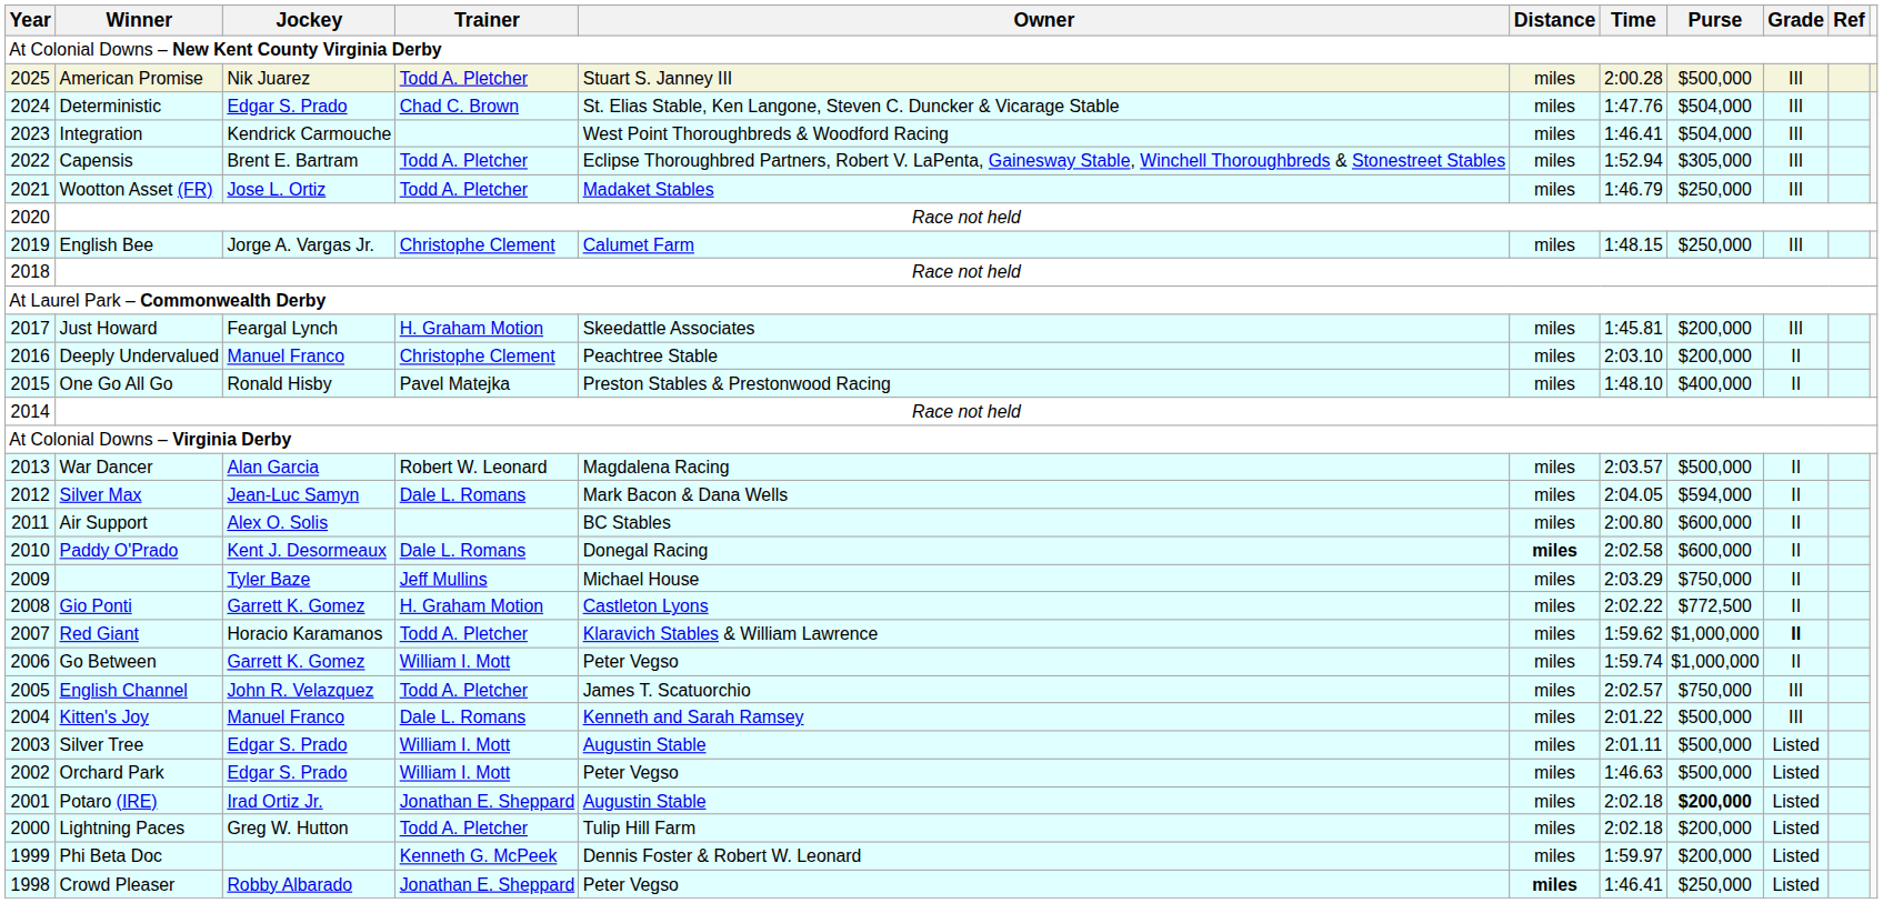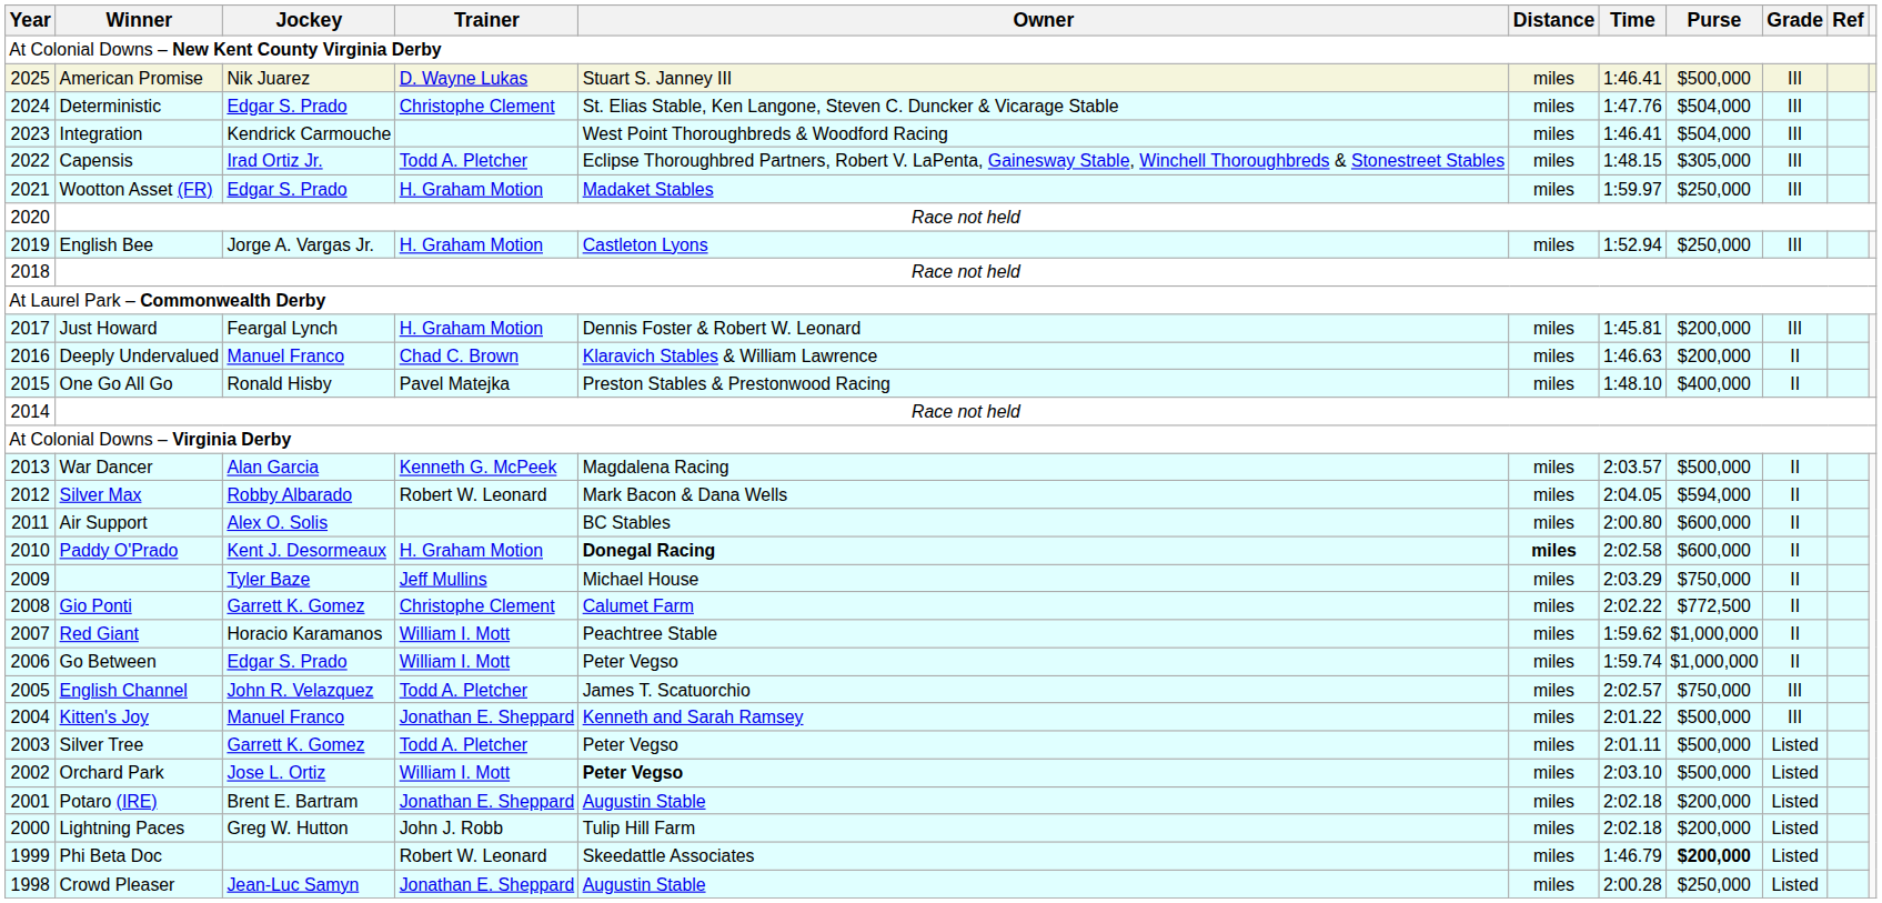 <table class="wikitable sortable">
 <tr>
 <th>Year</th>
 <th>Winner</th>
 <th>Jockey</th>
 <th>Trainer</th>
 <th>Owner</th>
 <th>Distance</th>
 <th>Time</th>
 <th>Purse</th>
 <th>Grade</th>
 <th>Ref</th>
 </tr>
 <tr style="font-size:90%; background-color:white">
 <td align="left" colspan=11>At Colonial Downs – <strong>New Kent County Virginia Derby</strong></td>
 </tr>
 <tr style="font-size:90%; background-color:beige">
 <td align=center>2025</td>
 <td>American Promise</td>
 <td>Nik Juarez</td>
-<td><a href='#'>Todd A. Pletcher</a></td>
+<td><a href='#'>D. Wayne Lukas</a></td>
 <td>Stuart S. Janney III</td>
 <td align=center> miles</td>
-<td align=center>2:00.28</td>
+<td align=center>1:46.41</td>
 <td align=center>$500,000</td>
 <td align=center>III</td>
 <td></td>
 <td></td>
 </tr>
 <tr style="font-size:90%; background-color:lightcyan">
 <td align=center>2024</td>
 <td>Deterministic</td>
 <td><a href='#'>Edgar S. Prado</a></td>
-<td><a href='#'>Chad C. Brown</a></td>
+<td><a href='#'>Christophe Clement</a></td>
 <td>St. Elias Stable, Ken Langone, Steven C. Duncker & Vicarage Stable</td>
 <td align=center> miles</td>
 <td align=center>1:47.76</td>
 <td align=center>$504,000</td>
 <td align=center>III</td>
 <td></td>
 </tr>
 <tr style="font-size:90%; background-color:lightcyan">
 <td align=center>2023</td>
 <td>Integration</td>
 <td>Kendrick Carmouche</td>
 <td></td>
 <td>West Point Thoroughbreds & Woodford Racing</td>
 <td align=center> miles</td>
 <td align=center>1:46.41</td>
 <td align=center>$504,000</td>
 <td align=center>III</td>
 <td></td>
 </tr>
 <tr style="font-size:90%; background-color:lightcyan">
 <td align=center>2022</td>
 <td>Capensis</td>
-<td>Brent E. Bartram</td>
+<td><a href='#'>Irad Ortiz Jr.</a></td>
 <td><a href='#'>Todd A. Pletcher</a></td>
 <td>Eclipse Thoroughbred Partners, Robert V. LaPenta, <a href='#'>Gainesway Stable</a>, <a href='#'>Winchell Thoroughbreds</a> & <a href='#'>Stonestreet Stables</a></td>
 <td align=center> miles</td>
-<td align=center>1:52.94</td>
+<td align=center>1:48.15</td>
 <td align=center>$305,000</td>
 <td align=center>III</td>
 <td></td>
 </tr>
 <tr style="font-size:90%; background-color:lightcyan">
 <td align=center>2021</td>
 <td>Wootton Asset <a href='#'>(FR)</a></td>
-<td><a href='#'>Jose L. Ortiz</a></td>
-<td><a href='#'>Todd A. Pletcher</a></td>
+<td><a href='#'>Edgar S. Prado</a></td>
+<td><a href='#'>H. Graham Motion</a></td>
 <td><a href='#'>Madaket Stables</a></td>
 <td align=center> miles</td>
-<td align=center>1:46.79</td>
+<td align=center>1:59.97</td>
 <td align=center>$250,000</td>
 <td align=center>III</td>
 <td></td>
 </tr>
 <tr style="font-size:90%; background-color:white">
 <td align="center">2020</td>
 <td align="center" colspan=10><em>Race not held</em></td>
 </tr>
 <tr style="font-size:90%; background-color:lightcyan">
 <td align=center>2019</td>
 <td>English Bee</td>
 <td>Jorge A. Vargas Jr.</td>
-<td><a href='#'>Christophe Clement</a></td>
-<td><a href='#'>Calumet Farm</a></td>
+<td><a href='#'>H. Graham Motion</a></td>
+<td><a href='#'>Castleton Lyons</a></td>
 <td align=center> miles</td>
-<td align=center>1:48.15</td>
+<td align=center>1:52.94</td>
 <td align=center>$250,000</td>
 <td align=center>III</td>
 <td></td>
 </tr>
 <tr style="font-size:90%; background-color:white">
 <td align="center">2018</td>
 <td align="center" colspan=10><em>Race not held</em></td>
 </tr>
 <tr style="font-size:90%; background-color:white">
 <td align="left" colspan=11>At Laurel Park – <strong>Commonwealth Derby</strong></td>
 </tr>
 <tr style="font-size:90%; background-color:lightcyan">
 <td align=center>2017</td>
 <td>Just Howard</td>
 <td>Feargal Lynch</td>
 <td><a href='#'>H. Graham Motion</a></td>
-<td>Skeedattle Associates</td>
+<td>Dennis Foster & Robert W. Leonard</td>
 <td align=center> miles</td>
 <td align=center>1:45.81</td>
 <td align=center>$200,000</td>
 <td align=center>III</td>
 <td></td>
 </tr>
 <tr style="font-size:90%; background-color:lightcyan">
 <td align=center>2016</td>
 <td>Deeply Undervalued</td>
 <td><a href='#'>Manuel Franco</a></td>
-<td><a href='#'>Christophe Clement</a></td>
-<td>Peachtree Stable</td>
+<td><a href='#'>Chad C. Brown</a></td>
+<td><a href='#'>Klaravich Stables</a> & William Lawrence</td>
 <td align=center> miles</td>
-<td align=center>2:03.10</td>
+<td align=center>1:46.63</td>
 <td align=center>$200,000</td>
 <td align=center>II</td>
 <td></td>
 </tr>
 <tr style="font-size:90%; background-color:lightcyan">
 <td align=center>2015</td>
 <td>One Go All Go</td>
 <td>Ronald Hisby</td>
 <td>Pavel Matejka</td>
 <td>Preston Stables & Prestonwood Racing</td>
 <td align=center> miles</td>
 <td align=center>1:48.10</td>
 <td align=center>$400,000</td>
 <td align=center>II</td>
 <td></td>
 </tr>
 <tr style="font-size:90%; background-color:white">
 <td align="center">2014</td>
 <td align="center" colspan=10><em>Race not held</em></td>
 </tr>
 <tr style="font-size:90%; background-color:white">
 <td align="left" colspan=11>At Colonial Downs – <strong>Virginia Derby</strong></td>
 </tr>
 <tr style="font-size:90%; background-color:lightcyan">
 <td align=center>2013</td>
 <td>War Dancer</td>
 <td><a href='#'>Alan Garcia</a></td>
-<td>Robert W. Leonard</td>
+<td><a href='#'>Kenneth G. McPeek</a></td>
 <td>Magdalena Racing</td>
 <td align=center> miles</td>
 <td align=center>2:03.57</td>
 <td align=center>$500,000</td>
 <td align=center>II</td>
 <td></td>
 </tr>
 <tr style="font-size:90%; background-color:lightcyan">
 <td align=center>2012</td>
 <td><a href='#'>Silver Max</a></td>
-<td><a href='#'>Jean-Luc Samyn</a></td>
-<td><a href='#'>Dale L. Romans</a></td>
+<td><a href='#'>Robby Albarado</a></td>
+<td>Robert W. Leonard</td>
 <td>Mark Bacon & Dana Wells</td>
 <td align=center> miles</td>
 <td align=center>2:04.05</td>
 <td align=center>$594,000</td>
 <td align=center>II</td>
 <td></td>
 </tr>
 <tr style="font-size:90%; background-color:lightcyan">
 <td align=center>2011</td>
 <td>Air Support</td>
 <td><a href='#'>Alex O. Solis</a></td>
 <td></td>
 <td>BC Stables</td>
 <td align=center> miles</td>
 <td align=center>2:00.80</td>
 <td align=center>$600,000</td>
 <td align=center>II</td>
 <td></td>
 </tr>
 <tr style="font-size:90%; background-color:lightcyan">
 <td align=center>2010</td>
 <td><a href='#'>Paddy O'Prado</a></td>
 <td><a href='#'>Kent J. Desormeaux</a></td>
-<td><a href='#'>Dale L. Romans</a></td>
-<td>Donegal Racing</td>
+<td><a href='#'>H. Graham Motion</a></td>
+<td><strong>Donegal Racing</strong></td>
 <td align=center><strong> miles</strong></td>
 <td align=center>2:02.58</td>
 <td align=center>$600,000</td>
 <td align=center>II</td>
 <td></td>
 </tr>
 <tr style="font-size:90%; background-color:lightcyan">
 <td align=center>2009</td>
 <td></td>
 <td><a href='#'>Tyler Baze</a></td>
 <td><a href='#'>Jeff Mullins</a></td>
 <td>Michael House</td>
 <td align=center> miles</td>
 <td align=center>2:03.29</td>
 <td align=center>$750,000</td>
 <td align=center>II</td>
 <td></td>
 </tr>
 <tr style="font-size:90%; background-color:lightcyan">
 <td align=center>2008</td>
 <td><a href='#'>Gio Ponti</a></td>
 <td><a href='#'>Garrett K. Gomez</a></td>
-<td><a href='#'>H. Graham Motion</a></td>
-<td><a href='#'>Castleton Lyons</a></td>
+<td><a href='#'>Christophe Clement</a></td>
+<td><a href='#'>Calumet Farm</a></td>
 <td align=center> miles</td>
 <td align=center>2:02.22</td>
 <td align=center>$772,500</td>
 <td align=center>II</td>
 <td></td>
 </tr>
 <tr style="font-size:90%; background-color:lightcyan">
 <td align=center>2007</td>
 <td><a href='#'>Red Giant</a></td>
 <td>Horacio Karamanos</td>
-<td><a href='#'>Todd A. Pletcher</a></td>
-<td><a href='#'>Klaravich Stables</a> & William Lawrence</td>
+<td><a href='#'>William I. Mott</a></td>
+<td>Peachtree Stable</td>
 <td align=center> miles</td>
 <td align=center>1:59.62</td>
 <td align=center>$1,000,000</td>
-<td align=center><strong>II</strong></td>
+<td align=center>II</td>
 <td></td>
 </tr>
 <tr style="font-size:90%; background-color:lightcyan">
 <td align=center>2006</td>
 <td>Go Between</td>
-<td><a href='#'>Garrett K. Gomez</a></td>
+<td><a href='#'>Edgar S. Prado</a></td>
 <td><a href='#'>William I. Mott</a></td>
 <td>Peter Vegso</td>
 <td align=center> miles</td>
 <td align=center>1:59.74</td>
 <td align=center>$1,000,000</td>
 <td align=center>II</td>
 <td></td>
 </tr>
 <tr style="font-size:90%; background-color:lightcyan">
 <td align=center>2005</td>
 <td><a href='#'>English Channel</a></td>
 <td><a href='#'>John R. Velazquez</a></td>
 <td><a href='#'>Todd A. Pletcher</a></td>
 <td>James T. Scatuorchio</td>
 <td align=center> miles</td>
 <td align=center>2:02.57</td>
 <td align=center>$750,000</td>
 <td align=center>III</td>
 <td></td>
 </tr>
 <tr style="font-size:90%; background-color:lightcyan">
 <td align=center>2004</td>
 <td><a href='#'>Kitten's Joy</a></td>
 <td><a href='#'>Manuel Franco</a></td>
-<td><a href='#'>Dale L. Romans</a></td>
+<td><a href='#'>Jonathan E. Sheppard</a></td>
 <td><a href='#'>Kenneth and Sarah Ramsey</a></td>
 <td align=center> miles</td>
 <td align=center>2:01.22</td>
 <td align=center>$500,000</td>
 <td align=center>III</td>
 <td></td>
 </tr>
 <tr style="font-size:90%; background-color:lightcyan">
 <td align=center>2003</td>
 <td>Silver Tree</td>
-<td><a href='#'>Edgar S. Prado</a></td>
-<td><a href='#'>William I. Mott</a></td>
-<td><a href='#'>Augustin Stable</a></td>
+<td><a href='#'>Garrett K. Gomez</a></td>
+<td><a href='#'>Todd A. Pletcher</a></td>
+<td>Peter Vegso</td>
 <td align=center> miles</td>
 <td align=center>2:01.11</td>
 <td align=center>$500,000</td>
 <td align=center>Listed</td>
 <td></td>
 </tr>
 <tr style="font-size:90%; background-color:lightcyan">
 <td align=center>2002</td>
 <td>Orchard Park</td>
-<td><a href='#'>Edgar S. Prado</a></td>
+<td><a href='#'>Jose L. Ortiz</a></td>
 <td><a href='#'>William I. Mott</a></td>
-<td>Peter Vegso</td>
+<td><strong>Peter Vegso</strong></td>
 <td align=center> miles</td>
-<td align=center>1:46.63</td>
+<td align=center>2:03.10</td>
 <td align=center>$500,000</td>
 <td align=center>Listed</td>
 <td></td>
 </tr>
 <tr style="font-size:90%; background-color:lightcyan">
 <td align=center>2001</td>
 <td>Potaro <a href='#'>(IRE)</a></td>
-<td><a href='#'>Irad Ortiz Jr.</a></td>
+<td>Brent E. Bartram</td>
 <td><a href='#'>Jonathan E. Sheppard</a></td>
 <td><a href='#'>Augustin Stable</a></td>
 <td align=center> miles</td>
 <td align=center>2:02.18</td>
-<td align=center><strong>$200,000</strong></td>
+<td align=center>$200,000</td>
 <td align=center>Listed</td>
 <td></td>
 </tr>
 <tr style="font-size:90%; background-color:lightcyan">
 <td align=center>2000</td>
 <td>Lightning Paces</td>
 <td>Greg W. Hutton</td>
-<td><a href='#'>Todd A. Pletcher</a></td>
+<td>John J. Robb</td>
 <td>Tulip Hill Farm</td>
 <td align=center> miles</td>
 <td align=center>2:02.18</td>
 <td align=center>$200,000</td>
 <td align=center>Listed</td>
 <td></td>
 </tr>
 <tr style="font-size:90%; background-color:lightcyan">
 <td align=center>1999</td>
 <td>Phi Beta Doc</td>
 <td></td>
-<td><a href='#'>Kenneth G. McPeek</a></td>
-<td>Dennis Foster & Robert W. Leonard</td>
+<td>Robert W. Leonard</td>
+<td>Skeedattle Associates</td>
 <td align=center> miles</td>
-<td align=center>1:59.97</td>
-<td align=center>$200,000</td>
+<td align=center>1:46.79</td>
+<td align=center><strong>$200,000</strong></td>
 <td align=center>Listed</td>
 <td></td>
 </tr>
 <tr style="font-size:90%; background-color:lightcyan">
 <td align=center>1998</td>
 <td>Crowd Pleaser</td>
-<td><a href='#'>Robby Albarado</a></td>
+<td><a href='#'>Jean-Luc Samyn</a></td>
 <td><a href='#'>Jonathan E. Sheppard</a></td>
-<td>Peter Vegso</td>
-<td align=center><strong> miles</strong></td>
-<td align=center>1:46.41</td>
+<td><a href='#'>Augustin Stable</a></td>
+<td align=center> miles</td>
+<td align=center>2:00.28</td>
 <td align=center>$250,000</td>
 <td align=center>Listed</td>
 <td></td>
 </tr>
 </table>
